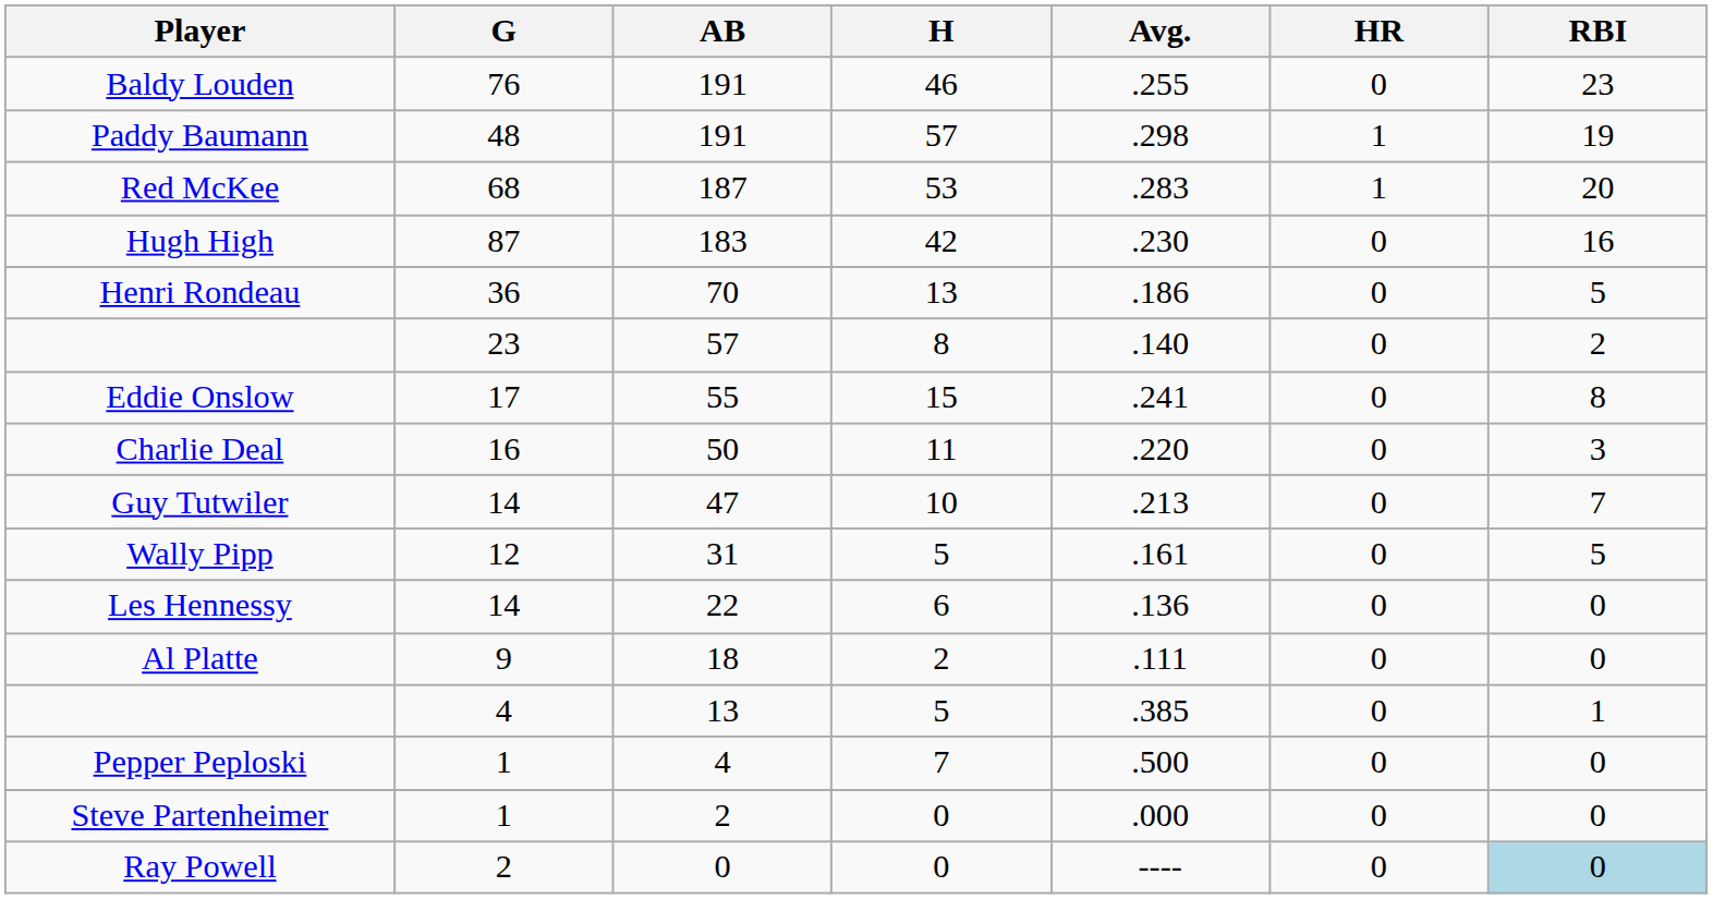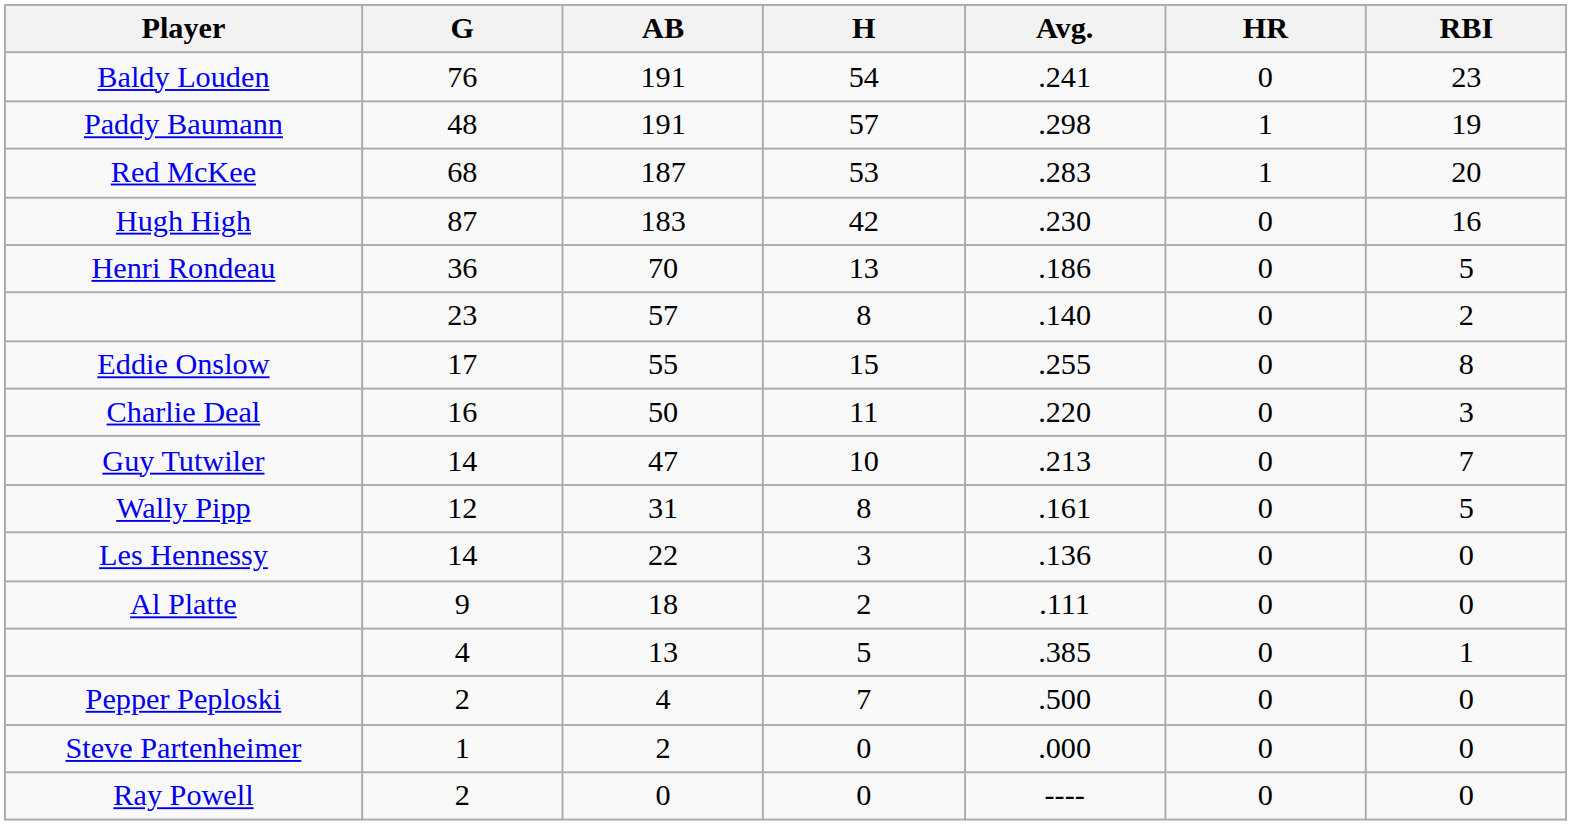 <table class="wikitable sortable">
 <tr>
 <th bgcolor="#DDDDFF" width="16%">Player</th>
 <th bgcolor="#DDDDFF" width="9%">G</th>
 <th bgcolor="#DDDDFF" width="9%">AB</th>
 <th bgcolor="#DDDDFF" width="9%">H</th>
 <th bgcolor="#DDDDFF" width="9%">Avg.</th>
 <th bgcolor="#DDDDFF" width="9%">HR</th>
 <th bgcolor="#DDDDFF" width="9%">RBI</th>
 </tr>
 <tr align="center">
 <td><a href='#'>Baldy Louden</a></td>
 <td>76</td>
 <td>191</td>
-<td>46</td>
-<td>.255</td>
+<td>54</td>
+<td>.241</td>
 <td>0</td>
 <td>23</td>
 </tr>
 <tr align=center>
 <td><a href='#'>Paddy Baumann</a></td>
 <td>48</td>
 <td>191</td>
 <td>57</td>
 <td>.298</td>
 <td>1</td>
 <td>19</td>
 </tr>
 <tr align=center>
 <td><a href='#'>Red McKee</a></td>
 <td>68</td>
 <td>187</td>
 <td>53</td>
 <td>.283</td>
 <td>1</td>
 <td>20</td>
 </tr>
 <tr align=center>
 <td><a href='#'>Hugh High</a></td>
 <td>87</td>
 <td>183</td>
 <td>42</td>
 <td>.230</td>
 <td>0</td>
 <td>16</td>
 </tr>
 <tr align=center>
 <td><a href='#'>Henri Rondeau</a></td>
 <td>36</td>
 <td>70</td>
 <td>13</td>
 <td>.186</td>
 <td>0</td>
 <td>5</td>
 </tr>
 <tr align=center>
 <td></td>
 <td>23</td>
 <td>57</td>
 <td>8</td>
 <td>.140</td>
 <td>0</td>
 <td>2</td>
 </tr>
 <tr align="center">
 <td><a href='#'>Eddie Onslow</a></td>
 <td>17</td>
 <td>55</td>
 <td>15</td>
-<td>.241</td>
+<td>.255</td>
 <td>0</td>
 <td>8</td>
 </tr>
 <tr align=center>
 <td><a href='#'>Charlie Deal</a></td>
 <td>16</td>
 <td>50</td>
 <td>11</td>
 <td>.220</td>
 <td>0</td>
 <td>3</td>
 </tr>
 <tr align=center>
 <td><a href='#'>Guy Tutwiler</a></td>
 <td>14</td>
 <td>47</td>
 <td>10</td>
 <td>.213</td>
 <td>0</td>
 <td>7</td>
 </tr>
 <tr align=center>
 <td><a href='#'>Wally Pipp</a></td>
 <td>12</td>
 <td>31</td>
-<td>5</td>
+<td>8</td>
 <td>.161</td>
 <td>0</td>
 <td>5</td>
 </tr>
 <tr align=center>
 <td><a href='#'>Les Hennessy</a></td>
 <td>14</td>
 <td>22</td>
-<td>6</td>
+<td>3</td>
 <td>.136</td>
 <td>0</td>
 <td>0</td>
 </tr>
 <tr align=center>
 <td><a href='#'>Al Platte</a></td>
 <td>9</td>
 <td>18</td>
 <td>2</td>
 <td>.111</td>
 <td>0</td>
 <td>0</td>
 </tr>
 <tr align=center>
 <td></td>
 <td>4</td>
 <td>13</td>
 <td>5</td>
 <td>.385</td>
 <td>0</td>
 <td>1</td>
 </tr>
 <tr align="center">
 <td><a href='#'>Pepper Peploski</a></td>
-<td>1</td>
+<td>2</td>
 <td>4</td>
 <td>7</td>
 <td>.500</td>
 <td>0</td>
 <td>0</td>
 </tr>
 <tr align=center>
 <td><a href='#'>Steve Partenheimer</a></td>
 <td>1</td>
 <td>2</td>
 <td>0</td>
 <td>.000</td>
 <td>0</td>
 <td>0</td>
 </tr>
 <tr align=center>
 <td><a href='#'>Ray Powell</a></td>
 <td>2</td>
 <td>0</td>
 <td>0</td>
 <td>----</td>
 <td>0</td>
-<td style="background: lightblue;">0</td>
+<td>0</td>
 </tr>
 </table>
